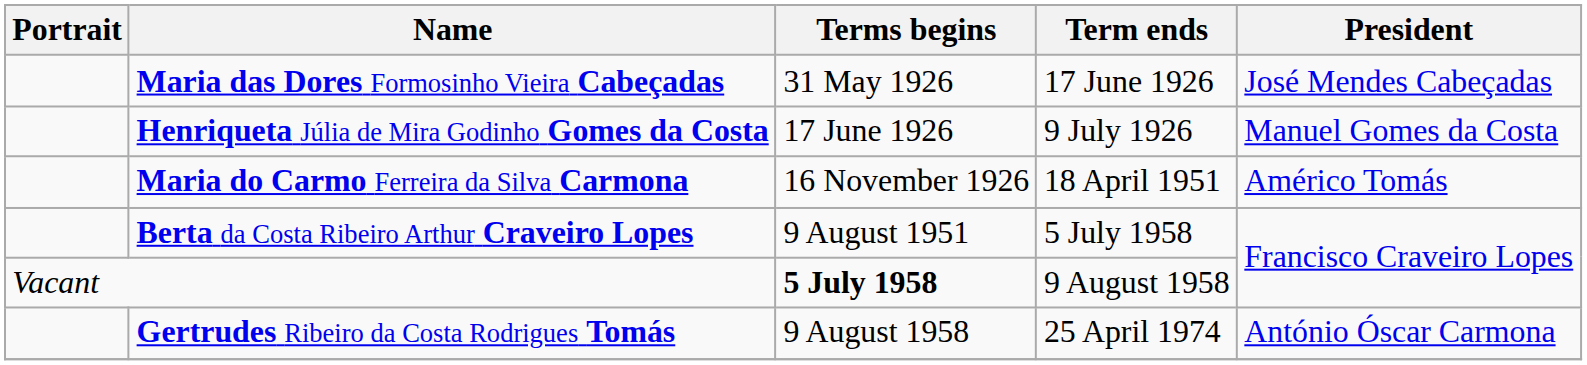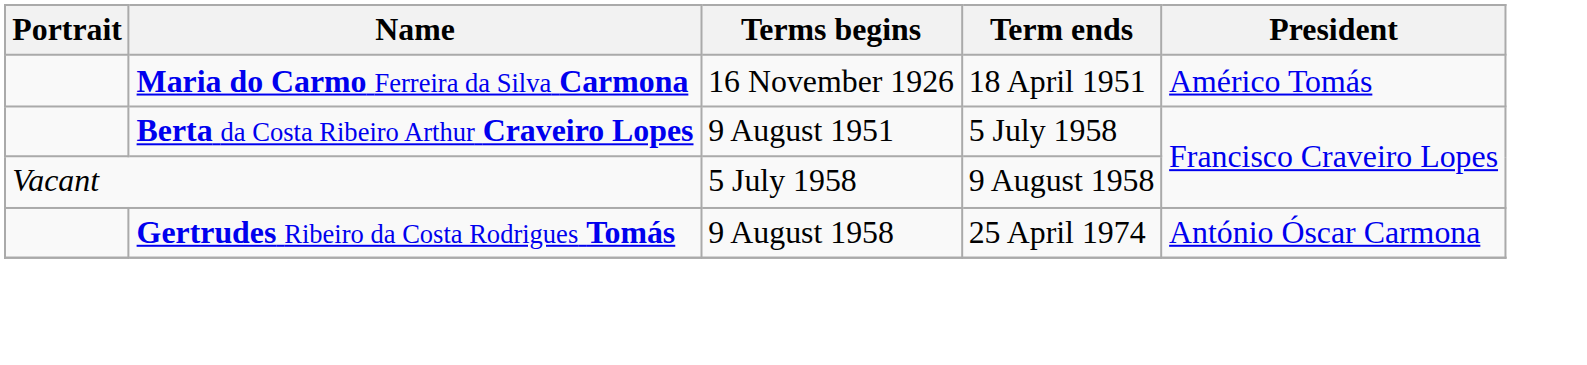 <table class="wikitable" style="text-align-center">
 <tr valign=bottom>
 <th>Portrait</th>
 <th>Name</th>
 <th>Terms begins</th>
 <th>Term ends</th>
 <th>President</th>
-</tr>
-<tr>
-<td></td>
-<td><a href='#'><strong>Maria das Dores</strong> <small>Formosinho Vieira</small> <strong>Cabeçadas</strong></a></td>
-<td>31 May 1926</td>
-<td>17 June 1926</td>
-<td><a href='#'>José Mendes Cabeçadas</a></td>
-</tr>
-<tr>
-<td></td>
-<td><a href='#'><strong>Henriqueta</strong> <small>Júlia de Mira Godinho</small> <strong>Gomes da Costa</strong></a></td>
-<td>17 June 1926</td>
-<td>9 July 1926</td>
-<td><a href='#'>Manuel Gomes da Costa</a></td>
 </tr>
 <tr>
 <td></td>
 <td><a href='#'><strong>Maria do Carmo</strong> <small>Ferreira da Silva</small> <strong>Carmona</strong></a></td>
 <td>16 November 1926</td>
 <td>18 April 1951</td>
 <td><a href='#'>Américo Tomás</a></td>
 </tr>
 <tr>
 <td></td>
 <td><a href='#'><strong>Berta</strong> <small>da Costa Ribeiro Arthur</small> <strong>Craveiro Lopes</strong></a></td>
 <td>9 August 1951</td>
 <td>5 July 1958</td>
 <td rowspan="2"><a href='#'>Francisco Craveiro Lopes</a></td>
 </tr>
 <tr>
 <td colspan="2"><em>Vacant</em></td>
-<td><strong>5 July 1958</strong></td>
+<td>5 July 1958</td>
 <td>9 August 1958</td>
 </tr>
 <tr>
 <td></td>
 <td><a href='#'><strong>Gertrudes</strong> <small>Ribeiro da Costa Rodrigues</small> <strong>Tomás</strong></a></td>
 <td>9 August 1958</td>
 <td>25 April 1974</td>
 <td><a href='#'>António Óscar Carmona</a></td>
 </tr>
 <tr>
 </tr>
 </table>
